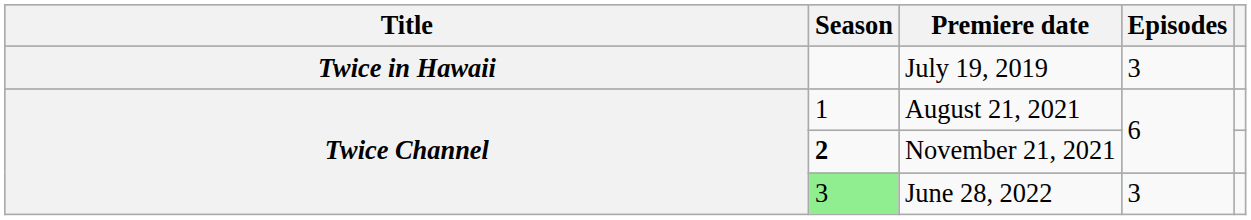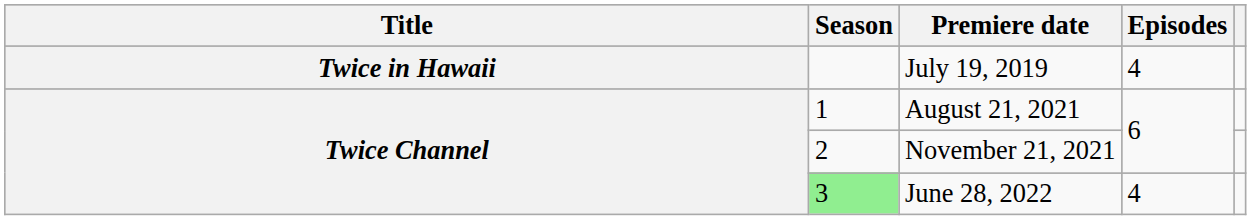 <table class="wikitable plainrowheaders">
 <tr>
 <th style="width:30em;">Title</th>
 <th>Season</th>
 <th>Premiere date</th>
 <th>Episodes</th>
 <th></th>
 </tr>
 <tr>
 <th scope=row><em>Twice in Hawaii</em></th>
 <td></td>
 <td>July 19, 2019</td>
-<td>3</td>
+<td>4</td>
 <td></td>
 </tr>
 <tr>
 <th scope=row rowspan=3><em>Twice Channel</em></th>
 <td>1</td>
 <td>August 21, 2021</td>
 <td rowspan=2>6</td>
 <td></td>
 </tr>
 <tr>
-<td><strong>2</strong></td>
+<td>2</td>
 <td>November 21, 2021</td>
 <td></td>
 </tr>
 <tr>
 <td style="background: lightgreen;">3</td>
 <td>June 28, 2022</td>
-<td>3</td>
+<td>4</td>
 <td></td>
 </tr>
 </table>
